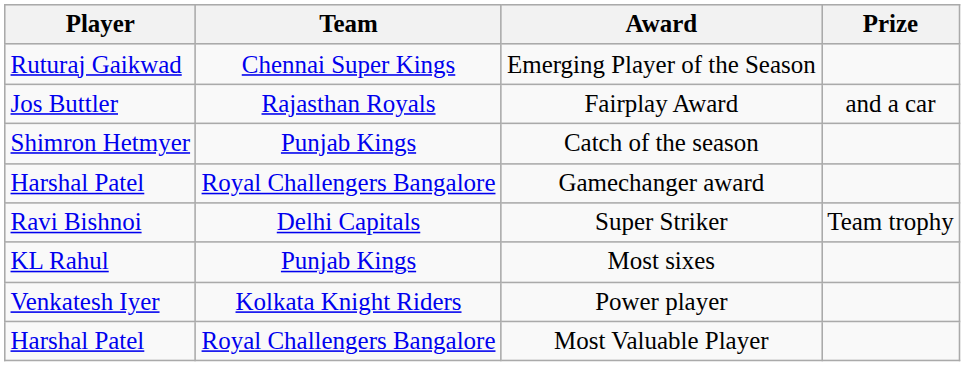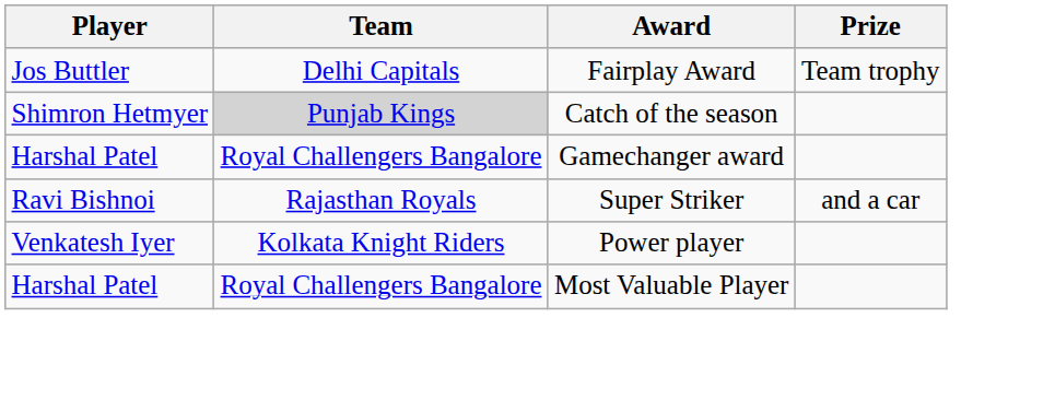 <table class="wikitable" style="text-align:center">
 <tr>
 <th>Player</th>
 <th>Team</th>
 <th>Award</th>
 <th>Prize</th>
 </tr>
 <tr>
-<td style="text-align:left"><a href='#'>Ruturaj Gaikwad</a></td>
-<td><a href='#'>Chennai Super Kings</a></td>
-<td>Emerging Player of the Season</td>
-<td></td>
-</tr>
-<tr>
 <td style="text-align:left"><a href='#'>Jos Buttler</a></td>
-<td><a href='#'>Rajasthan Royals</a></td>
+<td><a href='#'>Delhi Capitals</a></td>
 <td>Fairplay Award</td>
-<td> and a car</td>
+<td>Team trophy</td>
 </tr>
 <tr>
 <td style="text-align:left"><a href='#'>Shimron Hetmyer</a></td>
-<td><a href='#'>Punjab Kings</a></td>
+<td style="background: lightgrey;"><a href='#'>Punjab Kings</a></td>
 <td>Catch of the season</td>
 <td></td>
 </tr>
 <tr>
 <td style="text-align:left"><a href='#'>Harshal Patel</a></td>
 <td><a href='#'>Royal Challengers Bangalore</a></td>
 <td>Gamechanger award</td>
 <td></td>
 </tr>
 <tr>
 <td style="text-align:left"><a href='#'>Ravi Bishnoi</a></td>
-<td><a href='#'>Delhi Capitals</a></td>
+<td><a href='#'>Rajasthan Royals</a></td>
 <td>Super Striker</td>
-<td>Team trophy</td>
-</tr>
-<tr>
-<td style="text-align:left"><a href='#'>KL Rahul</a></td>
-<td><a href='#'>Punjab Kings</a></td>
-<td>Most sixes</td>
-<td></td>
+<td> and a car</td>
 </tr>
 <tr>
 <td style="text-align:left"><a href='#'>Venkatesh Iyer</a></td>
 <td><a href='#'>Kolkata Knight Riders</a></td>
 <td>Power player</td>
 <td></td>
 </tr>
 <tr>
 <td style="text-align:left"><a href='#'>Harshal Patel</a></td>
 <td><a href='#'>Royal Challengers Bangalore</a></td>
 <td>Most Valuable Player</td>
 <td></td>
 </tr>
 </table>
